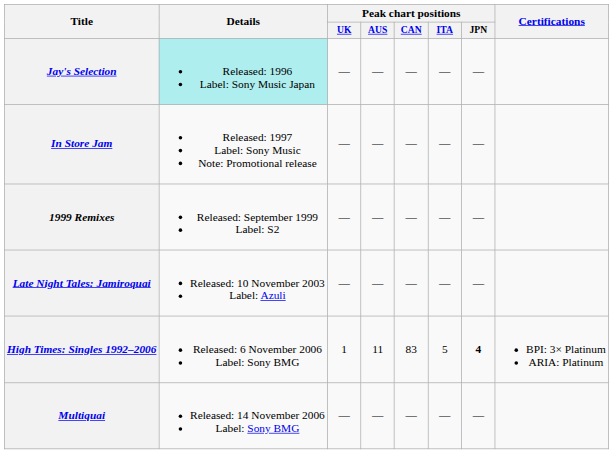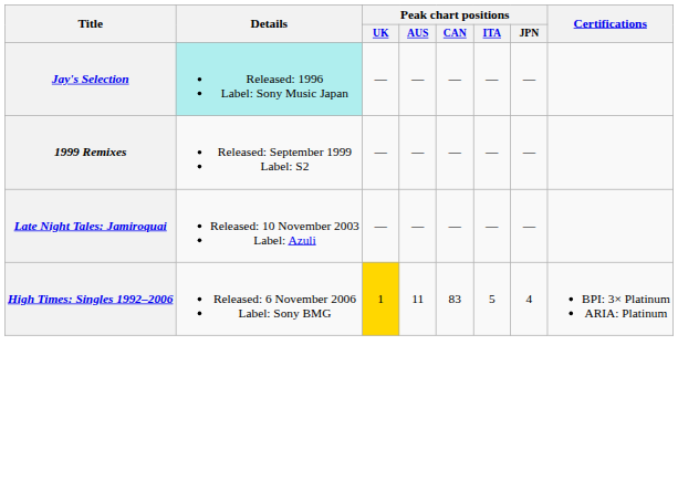 <table class="wikitable plainrowheaders" style="text-align:center">
 <tr>
 <th rowspan="2">Title</th>
 <th rowspan="2">Details</th>
 <th colspan="5">Peak chart positions</th>
 <th rowspan="2"><a href='#'>Certifications</a></th>
 </tr>
 <tr>
 <th style="width:3em;font-size:85%"><a href='#'>UK</a><br></th>
 <th style="width:3em;font-size:85%"><a href='#'>AUS</a><br></th>
 <th style="width:3em;font-size:85%"><a href='#'>CAN</a><br></th>
 <th style="width:3em;font-size:85%"><a href='#'>ITA</a><br></th>
 <th style="width:3em;font-size:85%">JPN<br></th>
 </tr>
 <tr>
 <th scope="row"><em><a href='#'>Jay's Selection</a></em></th>
 <td style="background: paleturquoise;"><br><ul><li>Released: 1996</li><li>Label: Sony Music Japan</li></ul></td>
-<td>—</td>
-<td>—</td>
-<td>—</td>
-<td>—</td>
-<td>—</td>
-<td></td>
-</tr>
-<tr>
-<th scope="row"><em><a href='#'>In Store Jam</a></em></th>
-<td><br><ul><li>Released: 1997</li><li>Label: Sony Music</li><li>Note: Promotional release</li></ul></td>
 <td>—</td>
 <td>—</td>
 <td>—</td>
 <td>—</td>
 <td>—</td>
 <td></td>
 </tr>
 <tr>
 <th scope="row"><em>1999 Remixes</em></th>
 <td><br><ul><li>Released: September 1999</li><li>Label: S2</li></ul></td>
 <td>—</td>
 <td>—</td>
 <td>—</td>
 <td>—</td>
 <td>—</td>
 <td></td>
 </tr>
 <tr>
 <th scope="row"><em><a href='#'>Late Night Tales: Jamiroquai</a></em></th>
 <td><br><ul><li>Released: 10 November 2003</li><li>Label: <a href='#'>Azuli</a></li></ul></td>
 <td>—</td>
 <td>—</td>
 <td>—</td>
 <td>—</td>
 <td>—</td>
 <td></td>
 </tr>
 <tr>
 <th scope="row"><em><a href='#'>High Times: Singles 1992–2006</a></em></th>
 <td><br><ul><li>Released: 6 November 2006</li><li>Label: Sony BMG</li></ul></td>
-<td>1</td>
+<td style="background: gold;">1</td>
 <td>11</td>
 <td>83</td>
 <td>5</td>
-<td><strong>4</strong></td>
+<td>4</td>
 <td><br><ul><li>BPI: 3× Platinum</li><li>ARIA: Platinum</li></ul></td>
 </tr>
-<tr>
-<th scope="row"><em><a href='#'>Multiquai</a></em></th>
-<td><br><ul><li>Released: 14 November 2006</li><li>Label: <a href='#'>Sony BMG</a></li></ul></td>
-<td>—</td>
-<td>—</td>
-<td>—</td>
-<td>—</td>
-<td>—</td>
-<td></td>
-</tr>
 </table>
